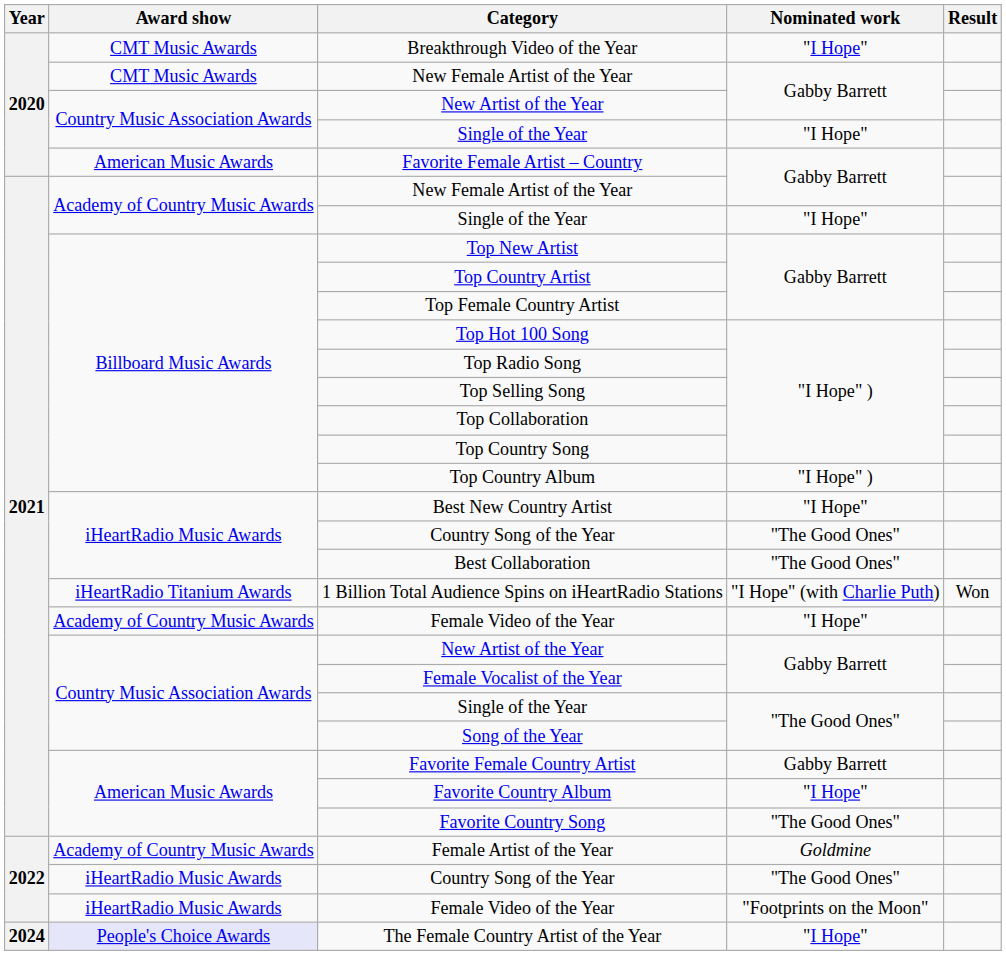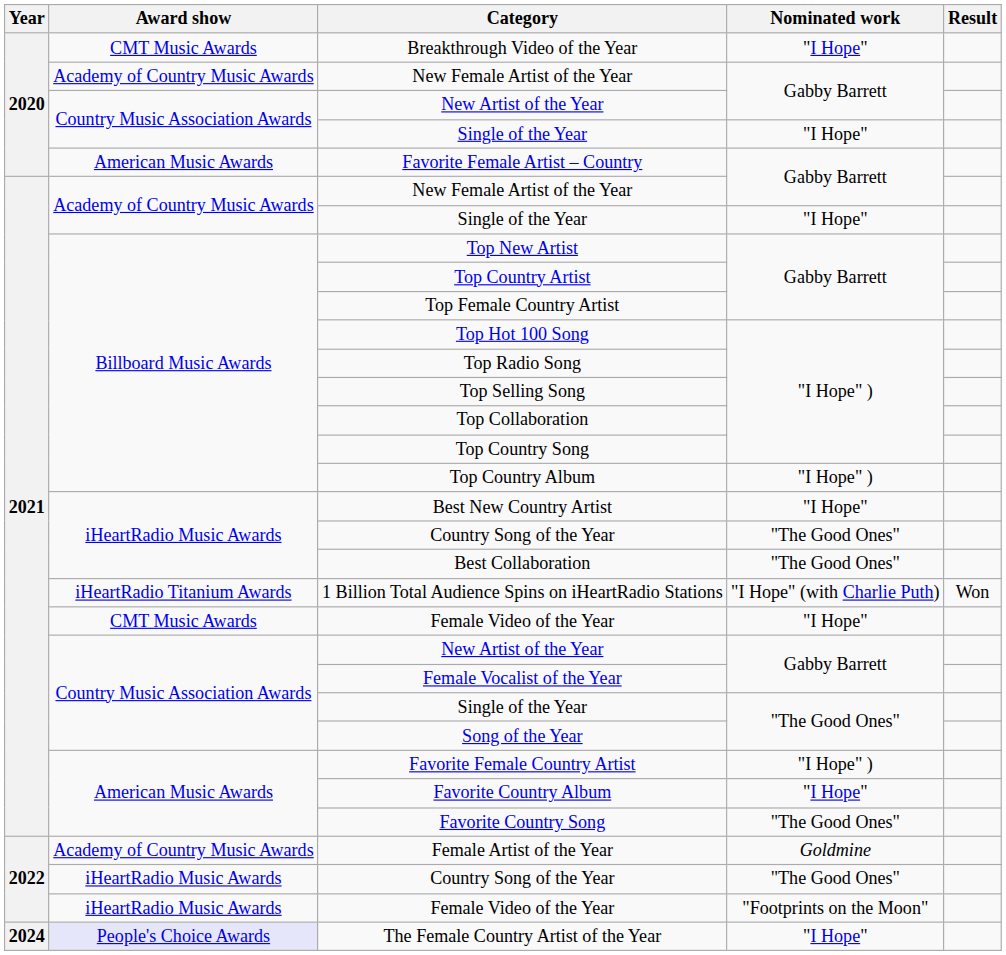 <table class="wikitable sortable" style="text-align:center;">
 <tr>
 <th>Year</th>
 <th>Award show</th>
 <th>Category</th>
 <th>Nominated work</th>
 <th>Result</th>
 </tr>
 <tr>
 <th rowspan="5">2020</th>
 <td><a href='#'>CMT Music Awards</a></td>
 <td>Breakthrough Video of the Year</td>
 <td>"<a href='#'>I Hope</a>"</td>
 <td></td>
 </tr>
 <tr>
-<td><a href='#'>CMT Music Awards</a></td>
+<td><a href='#'>Academy of Country Music Awards</a></td>
 <td>New Female Artist of the Year</td>
 <td rowspan="2">Gabby Barrett</td>
 <td></td>
 </tr>
 <tr>
 <td rowspan="2"><a href='#'>Country Music Association Awards</a></td>
 <td><a href='#'>New Artist of the Year</a></td>
 <td></td>
 </tr>
 <tr>
 <td><a href='#'>Single of the Year</a></td>
 <td>"I Hope"</td>
 <td></td>
 </tr>
 <tr>
 <td><a href='#'>American Music Awards</a></td>
 <td><a href='#'>Favorite Female Artist – Country</a></td>
 <td rowspan="2">Gabby Barrett</td>
 <td></td>
 </tr>
 <tr>
 <th rowspan="23">2021</th>
 <td rowspan="2"><a href='#'>Academy of Country Music Awards</a></td>
 <td>New Female Artist of the Year</td>
 <td></td>
 </tr>
 <tr>
 <td>Single of the Year</td>
 <td>"I Hope"</td>
 <td></td>
 </tr>
 <tr>
 <td rowspan="9"><a href='#'>Billboard Music Awards</a></td>
 <td><a href='#'>Top New Artist</a></td>
 <td rowspan="3">Gabby Barrett</td>
 <td></td>
 </tr>
 <tr>
 <td><a href='#'>Top Country Artist</a></td>
 <td></td>
 </tr>
 <tr>
 <td>Top Female Country Artist</td>
 <td></td>
 </tr>
 <tr>
 <td><a href='#'>Top Hot 100 Song</a></td>
 <td rowspan="5">"I Hope" )</td>
 <td></td>
 </tr>
 <tr>
 <td>Top Radio Song</td>
 <td></td>
 </tr>
 <tr>
 <td>Top Selling Song</td>
 <td></td>
 </tr>
 <tr>
 <td>Top Collaboration</td>
 <td></td>
 </tr>
 <tr>
 <td>Top Country Song</td>
 <td></td>
 </tr>
 <tr>
 <td>Top Country Album</td>
 <td>"I Hope" )</td>
 <td></td>
 </tr>
 <tr>
 <td rowspan="3"><a href='#'>iHeartRadio Music Awards</a></td>
 <td>Best New Country Artist</td>
 <td>"I Hope"</td>
 <td></td>
 </tr>
 <tr>
 <td>Country Song of the Year</td>
 <td>"The Good Ones"</td>
 <td></td>
 </tr>
 <tr>
 <td>Best Collaboration</td>
 <td>"The Good Ones"</td>
 <td></td>
 </tr>
 <tr>
 <td><a href='#'>iHeartRadio Titanium Awards</a></td>
 <td>1 Billion Total Audience Spins on iHeartRadio Stations</td>
 <td>"I Hope" (with <a href='#'>Charlie Puth</a>)</td>
 <td>Won</td>
 </tr>
 <tr>
-<td><a href='#'>Academy of Country Music Awards</a></td>
+<td><a href='#'>CMT Music Awards</a></td>
 <td>Female Video of the Year</td>
 <td>"I Hope"</td>
 <td></td>
 </tr>
 <tr>
 <td rowspan="4"><a href='#'>Country Music Association Awards</a></td>
 <td><a href='#'>New Artist of the Year</a></td>
 <td rowspan="2">Gabby Barrett</td>
 <td></td>
 </tr>
 <tr>
 <td><a href='#'>Female Vocalist of the Year</a></td>
 <td></td>
 </tr>
 <tr>
 <td>Single of the Year</td>
 <td rowspan="2">"The Good Ones"</td>
 <td></td>
 </tr>
 <tr>
 <td><a href='#'>Song of the Year</a></td>
 <td></td>
 </tr>
 <tr>
 <td rowspan="3"><a href='#'>American Music Awards</a></td>
 <td><a href='#'>Favorite Female Country Artist</a></td>
-<td>Gabby Barrett</td>
+<td>"I Hope" )</td>
 <td></td>
 </tr>
 <tr>
 <td><a href='#'>Favorite Country Album</a></td>
 <td>"<a href='#'>I Hope</a>"</td>
 <td></td>
 </tr>
 <tr>
 <td><a href='#'>Favorite Country Song</a></td>
 <td>"The Good Ones"</td>
 <td></td>
 </tr>
 <tr>
 <th rowspan="3">2022</th>
 <td><a href='#'>Academy of Country Music Awards</a></td>
 <td>Female Artist of the Year</td>
 <td><em>Goldmine</em></td>
 <td></td>
 </tr>
 <tr>
 <td><a href='#'>iHeartRadio Music Awards</a></td>
 <td>Country Song of the Year</td>
 <td>"The Good Ones"</td>
 <td></td>
 </tr>
 <tr>
 <td><a href='#'>iHeartRadio Music Awards</a></td>
 <td>Female Video of the Year</td>
 <td>"Footprints on the Moon"</td>
 <td></td>
 </tr>
 <tr>
 <th>2024</th>
 <td style="background: lavender;"><a href='#'>People's Choice Awards</a></td>
 <td>The Female Country Artist of the Year</td>
 <td>"<a href='#'>I Hope</a>"</td>
 <td></td>
 </tr>
 </table>
